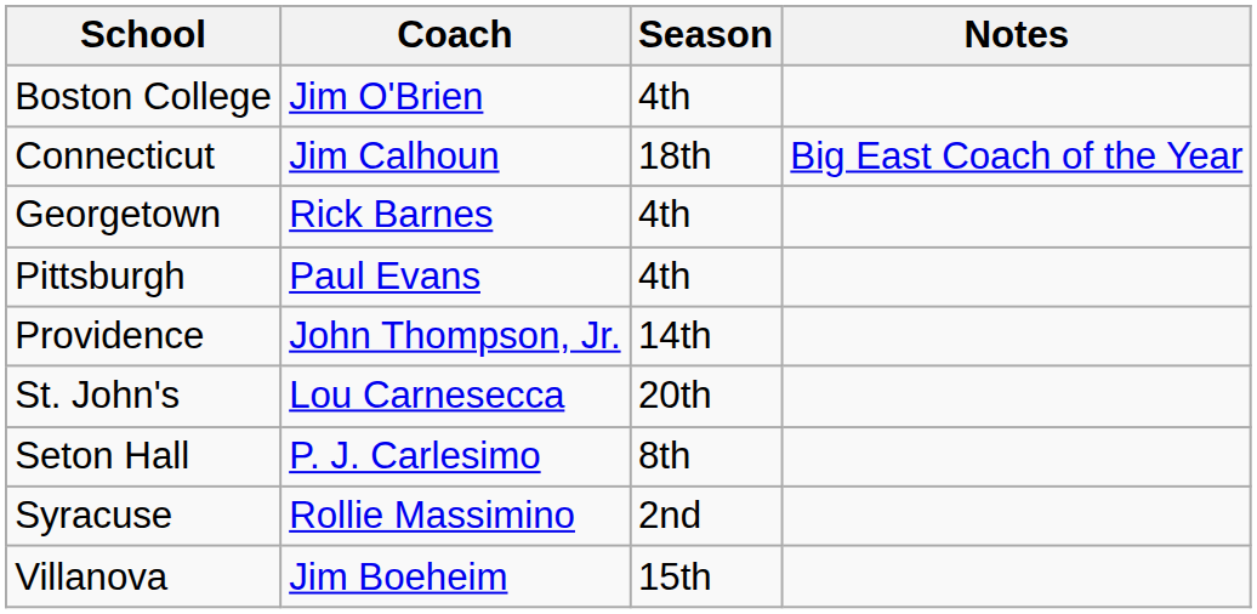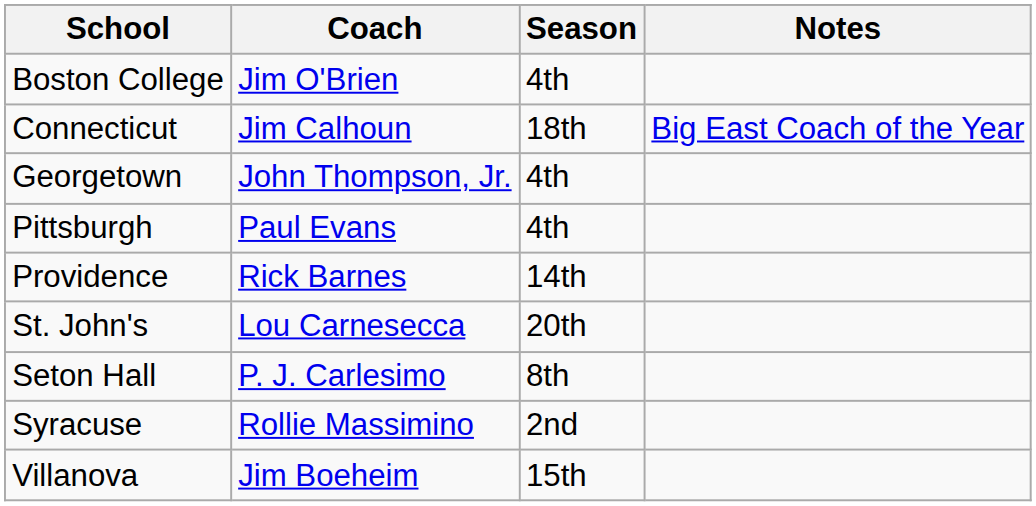 <table class="wikitable">
 <tr>
 <th>School</th>
 <th>Coach</th>
 <th>Season</th>
 <th>Notes</th>
 </tr>
 <tr>
 <td>Boston College</td>
 <td><a href='#'>Jim O'Brien</a></td>
 <td>4th</td>
 <td></td>
 </tr>
 <tr>
 <td>Connecticut</td>
 <td><a href='#'>Jim Calhoun</a></td>
 <td>18th</td>
 <td><a href='#'>Big East Coach of the Year</a></td>
 </tr>
 <tr>
 <td>Georgetown</td>
-<td><a href='#'>Rick Barnes</a></td>
+<td><a href='#'>John Thompson, Jr.</a></td>
 <td>4th</td>
 <td></td>
 </tr>
 <tr>
 <td>Pittsburgh</td>
 <td><a href='#'>Paul Evans</a></td>
 <td>4th</td>
 <td></td>
 </tr>
 <tr>
 <td>Providence</td>
-<td><a href='#'>John Thompson, Jr.</a></td>
+<td><a href='#'>Rick Barnes</a></td>
 <td>14th</td>
 <td></td>
 </tr>
 <tr>
 <td>St. John's</td>
 <td><a href='#'>Lou Carnesecca</a></td>
 <td>20th</td>
 <td></td>
 </tr>
 <tr>
 <td>Seton Hall</td>
 <td><a href='#'>P. J. Carlesimo</a></td>
 <td>8th</td>
 <td></td>
 </tr>
 <tr>
 <td>Syracuse</td>
 <td><a href='#'>Rollie Massimino</a></td>
 <td>2nd</td>
 <td></td>
 </tr>
 <tr>
 <td>Villanova</td>
 <td><a href='#'>Jim Boeheim</a></td>
 <td>15th</td>
 <td></td>
 </tr>
 </table>
